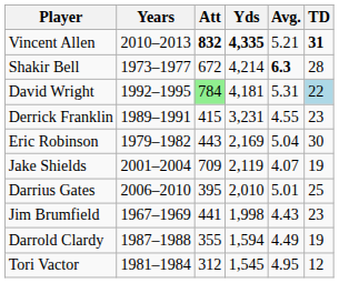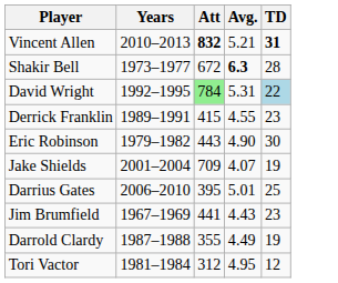 <table class="wikitable">
 <tr>
 <th>Player</th>
 <th>Years</th>
 <th>Att</th>
-<th>Yds</th>
 <th>Avg.</th>
 <th>TD</th>
 </tr>
 <tr>
 <td>Vincent Allen</td>
 <td>2010–2013</td>
 <td><strong> 832 </strong></td>
-<td><strong>4,335 </strong></td>
 <td>5.21</td>
 <td><strong>31</strong></td>
 </tr>
 <tr>
 <td>Shakir Bell</td>
 <td>1973–1977</td>
 <td>672</td>
-<td>4,214</td>
 <td><strong>6.3</strong></td>
 <td>28</td>
 </tr>
 <tr>
 <td>David Wright</td>
 <td>1992–1995</td>
 <td style="background: lightgreen;">784</td>
-<td>4,181</td>
 <td>5.31</td>
 <td style="background: lightblue;">22</td>
 </tr>
 <tr>
 <td>Derrick Franklin</td>
 <td>1989–1991</td>
 <td>415</td>
-<td>3,231</td>
 <td>4.55</td>
 <td>23</td>
 </tr>
 <tr>
 <td>Eric Robinson</td>
 <td>1979–1982</td>
 <td>443</td>
-<td>2,169</td>
-<td>5.04</td>
+<td>4.90</td>
 <td>30</td>
 </tr>
 <tr>
 <td>Jake Shields</td>
 <td>2001–2004</td>
 <td>709</td>
-<td>2,119</td>
 <td>4.07</td>
 <td>19</td>
 </tr>
 <tr>
 <td>Darrius Gates</td>
 <td>2006–2010</td>
 <td>395</td>
-<td>2,010</td>
 <td>5.01</td>
 <td>25</td>
 </tr>
 <tr>
 <td>Jim Brumfield</td>
 <td>1967–1969</td>
 <td>441</td>
-<td>1,998</td>
 <td>4.43</td>
 <td>23</td>
 </tr>
 <tr>
 <td>Darrold Clardy</td>
 <td>1987–1988</td>
 <td>355</td>
-<td>1,594</td>
 <td>4.49</td>
 <td>19</td>
 </tr>
 <tr>
 <td>Tori Vactor</td>
 <td>1981–1984</td>
 <td>312</td>
-<td>1,545</td>
 <td>4.95</td>
 <td>12</td>
 </tr>
 </table>
